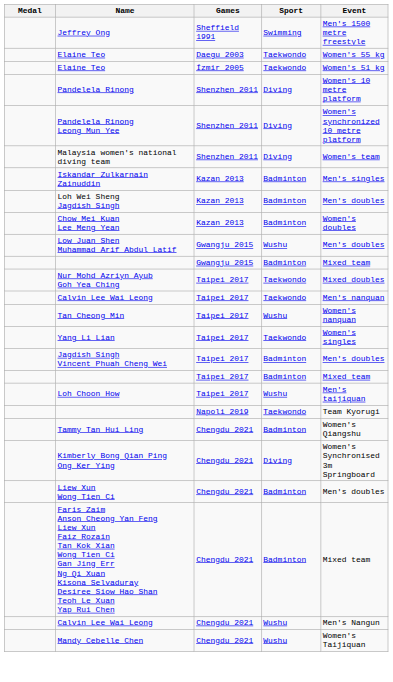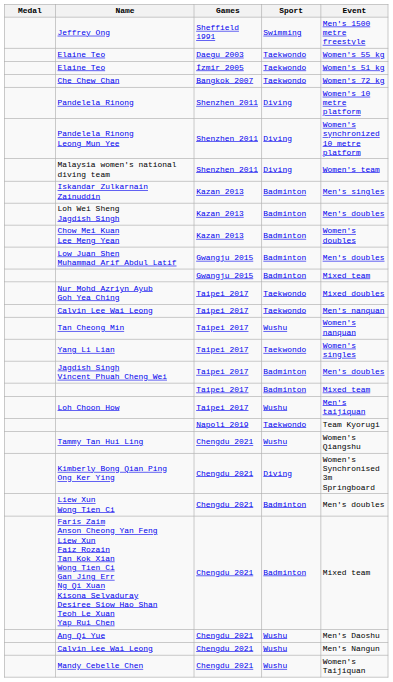 <table class="wikitable sortable">
 <tr>
 <th style="width:6em">Medal</th>
 <th style="width:17em">Name</th>
 <th style="width:8em">Games</th>
 <th style="width:7em">Sport</th>
 <th style="width:8em">Event</th>
 </tr>
 <tr>
 <td></td>
 <td><a href='#'>Jeffrey Ong</a></td>
 <td><a href='#'>Sheffield 1991</a></td>
 <td><a href='#'>Swimming</a></td>
 <td><a href='#'>Men's 1500 metre freestyle</a></td>
 </tr>
 <tr>
 <td></td>
 <td><a href='#'>Elaine Teo</a></td>
 <td><a href='#'>Daegu 2003</a></td>
 <td><a href='#'>Taekwondo</a></td>
 <td><a href='#'>Women's 55 kg</a></td>
 </tr>
 <tr>
 <td></td>
 <td><a href='#'>Elaine Teo</a></td>
 <td><a href='#'>Ízmir 2005</a></td>
 <td><a href='#'>Taekwondo</a></td>
 <td><a href='#'>Women's 51 kg</a></td>
+</tr>
+<tr>
+<td></td>
+<td><a href='#'>Che Chew Chan</a></td>
+<td><a href='#'>Bangkok 2007</a></td>
+<td><a href='#'>Taekwondo</a></td>
+<td><a href='#'>Women's 72 kg</a></td>
 </tr>
 <tr>
 <td></td>
 <td><a href='#'>Pandelela Rinong</a></td>
 <td><a href='#'>Shenzhen 2011</a></td>
 <td><a href='#'>Diving</a></td>
 <td><a href='#'>Women's 10 metre platform</a></td>
 </tr>
 <tr>
 <td></td>
 <td><a href='#'>Pandelela Rinong</a><br><a href='#'>Leong Mun Yee</a></td>
 <td><a href='#'>Shenzhen 2011</a></td>
 <td><a href='#'>Diving</a></td>
 <td><a href='#'>Women's synchronized 10 metre platform</a></td>
 </tr>
 <tr>
 <td></td>
 <td>Malaysia women's national diving team</td>
 <td><a href='#'>Shenzhen 2011</a></td>
 <td><a href='#'>Diving</a></td>
 <td><a href='#'>Women's team</a></td>
 </tr>
 <tr>
 <td></td>
 <td><a href='#'>Iskandar Zulkarnain Zainuddin</a></td>
 <td><a href='#'>Kazan 2013</a></td>
 <td><a href='#'>Badminton</a></td>
 <td><a href='#'>Men's singles</a></td>
 </tr>
 <tr>
 <td></td>
 <td>Loh Wei Sheng<br><a href='#'>Jagdish Singh</a></td>
 <td><a href='#'>Kazan 2013</a></td>
 <td><a href='#'>Badminton</a></td>
 <td><a href='#'>Men's doubles</a></td>
 </tr>
 <tr>
 <td></td>
 <td><a href='#'>Chow Mei Kuan</a><br><a href='#'>Lee Meng Yean</a></td>
 <td><a href='#'>Kazan 2013</a></td>
 <td><a href='#'>Badminton</a></td>
 <td><a href='#'>Women's doubles</a></td>
 </tr>
 <tr>
 <td></td>
 <td><a href='#'>Low Juan Shen</a><br><a href='#'>Muhammad Arif Abdul Latif</a></td>
 <td><a href='#'>Gwangju 2015</a></td>
-<td><a href='#'>Wushu</a></td>
+<td><a href='#'>Badminton</a></td>
 <td><a href='#'>Men's doubles</a></td>
 </tr>
 <tr>
 <td></td>
 <td><br></td>
 <td><a href='#'>Gwangju 2015</a></td>
 <td><a href='#'>Badminton</a></td>
 <td><a href='#'>Mixed team</a></td>
 </tr>
 <tr>
 <td></td>
 <td><a href='#'>Nur Mohd Azriyn Ayub</a><br><a href='#'>Goh Yea Ching</a></td>
 <td><a href='#'>Taipei 2017</a></td>
 <td><a href='#'>Taekwondo</a></td>
 <td><a href='#'>Mixed doubles</a></td>
 </tr>
 <tr>
 <td></td>
 <td><a href='#'>Calvin Lee Wai Leong</a></td>
 <td><a href='#'>Taipei 2017</a></td>
 <td><a href='#'>Taekwondo</a></td>
 <td><a href='#'>Men's nanquan</a></td>
 </tr>
 <tr>
 <td></td>
 <td><a href='#'>Tan Cheong Min</a></td>
 <td><a href='#'>Taipei 2017</a></td>
 <td><a href='#'>Wushu</a></td>
 <td><a href='#'>Women's nanquan</a></td>
 </tr>
 <tr>
 <td></td>
 <td><a href='#'>Yang Li Lian</a></td>
 <td><a href='#'>Taipei 2017</a></td>
 <td><a href='#'>Taekwondo</a></td>
 <td><a href='#'>Women's singles</a></td>
 </tr>
 <tr>
 <td></td>
 <td><a href='#'>Jagdish Singh</a><br><a href='#'>Vincent Phuah Cheng Wei</a></td>
 <td><a href='#'>Taipei 2017</a></td>
 <td><a href='#'>Badminton</a></td>
 <td><a href='#'>Men's doubles</a></td>
 </tr>
 <tr>
 <td></td>
 <td><br></td>
 <td><a href='#'>Taipei 2017</a></td>
 <td><a href='#'>Badminton</a></td>
 <td><a href='#'>Mixed team</a></td>
 </tr>
 <tr>
 <td></td>
 <td><a href='#'>Loh Choon How</a></td>
 <td><a href='#'>Taipei 2017</a></td>
 <td><a href='#'>Wushu</a></td>
 <td><a href='#'>Men's taijiquan</a></td>
 </tr>
 <tr>
 <td></td>
 <td><br></td>
 <td><a href='#'>Napoli 2019</a></td>
 <td><a href='#'>Taekwondo</a></td>
 <td>Team Kyorugi</td>
 </tr>
 <tr>
 <td></td>
 <td><a href='#'>Tammy Tan Hui Ling</a></td>
 <td><a href='#'>Chengdu 2021</a></td>
-<td><a href='#'>Badminton</a></td>
+<td><a href='#'>Wushu</a></td>
 <td>Women's Qiangshu</td>
 </tr>
 <tr>
 <td></td>
 <td><a href='#'>Kimberly Bong Qian Ping</a> <br><a href='#'>Ong Ker Ying</a></td>
 <td><a href='#'>Chengdu 2021</a></td>
 <td><a href='#'>Diving</a></td>
 <td>Women's Synchronised 3m Springboard</td>
 </tr>
 <tr>
 <td></td>
 <td><a href='#'>Liew Xun</a> <br><a href='#'>Wong Tien Ci</a></td>
 <td><a href='#'>Chengdu 2021</a></td>
 <td><a href='#'>Badminton</a></td>
 <td>Men's doubles</td>
 </tr>
 <tr>
 <td></td>
 <td><a href='#'>Faris Zaim</a><br><a href='#'>Anson Cheong Yan Feng</a><br><a href='#'>Liew Xun</a><br><a href='#'>Faiz Rozain</a><br><a href='#'>Tan Kok Xian</a><br><a href='#'>Wong Tien Ci</a><br><a href='#'>Gan Jing Err</a><br><a href='#'>Ng Qi Xuan</a><br><a href='#'>Kisona Selvaduray</a><br><a href='#'>Desiree Siow Hao Shan</a><br><a href='#'>Teoh Le Xuan</a><br><a href='#'>Yap Rui Chen</a></td>
 <td><a href='#'>Chengdu 2021</a></td>
 <td><a href='#'>Badminton</a></td>
 <td>Mixed team</td>
 </tr>
 <tr>
 <td></td>
+<td><a href='#'>Ang Qi Yue</a></td>
+<td><a href='#'>Chengdu 2021</a></td>
+<td><a href='#'>Wushu</a></td>
+<td>Men's Daoshu</td>
+</tr>
+<tr>
+<td></td>
 <td><a href='#'>Calvin Lee Wai Leong</a></td>
 <td><a href='#'>Chengdu 2021</a></td>
 <td><a href='#'>Wushu</a></td>
 <td>Men's Nangun</td>
 </tr>
 <tr>
 <td></td>
 <td><a href='#'>Mandy Cebelle Chen</a></td>
 <td><a href='#'>Chengdu 2021</a></td>
 <td><a href='#'>Wushu</a></td>
 <td>Women's Taijiquan</td>
 </tr>
 </table>
